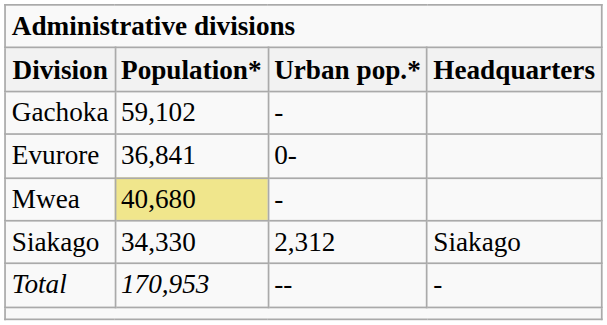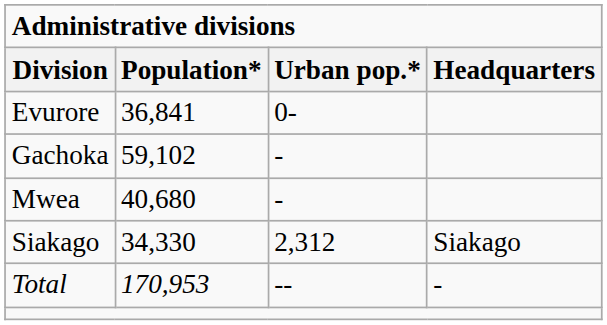 <table class="wikitable" style="margin:1em auto;">
 <tr>
 <td colspan="4"><strong>Administrative divisions</strong></td>
 </tr>
 <tr>
 <th>Division</th>
 <th>Population*</th>
 <th>Urban pop.*</th>
 <th>Headquarters</th>
 </tr>
 <tr>
+<td>Evurore</td>
+<td>36,841</td>
+<td>0-</td>
+<td></td>
+</tr>
+<tr>
 <td>Gachoka</td>
 <td>59,102</td>
 <td>-</td>
 <td></td>
 </tr>
 <tr>
-<td>Evurore</td>
-<td>36,841</td>
-<td>0-</td>
-<td></td>
-</tr>
-<tr>
 <td>Mwea</td>
-<td style="background: khaki;">40,680</td>
+<td>40,680</td>
 <td>-</td>
 <td></td>
 </tr>
 <tr>
 <td>Siakago</td>
 <td>34,330</td>
 <td>2,312</td>
 <td>Siakago</td>
 </tr>
 <tr>
 <td><em>Total</em></td>
 <td><em>170,953</em></td>
 <td><em>--</em></td>
 <td>-</td>
 </tr>
 <tr>
 <td colspan="4"></td>
 </tr>
 </table>
